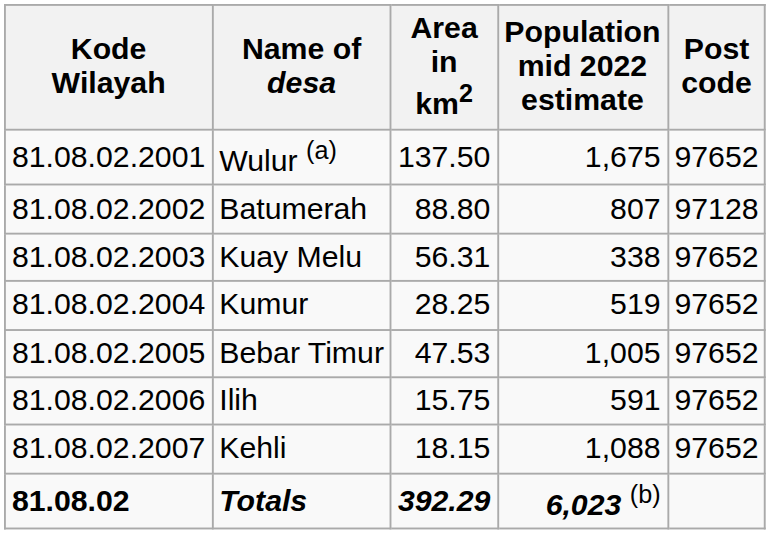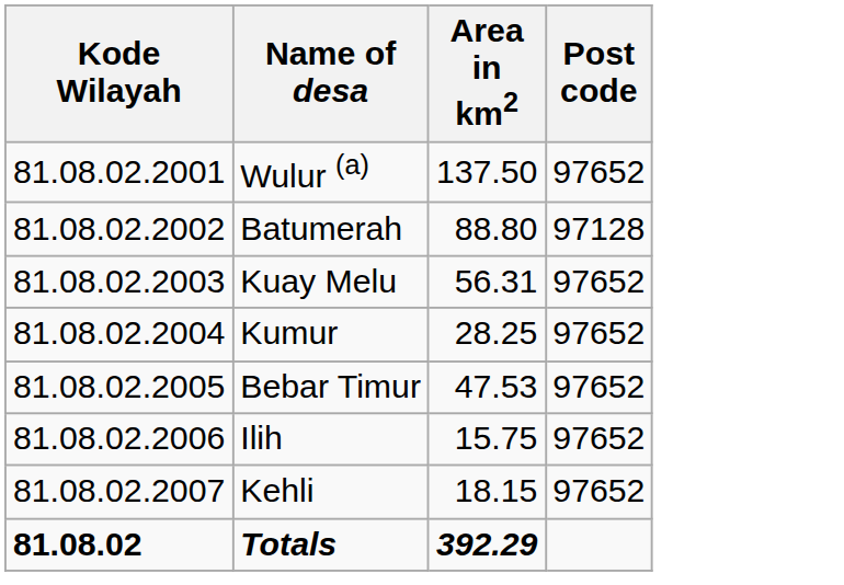 <table class="wikitable">
 <tr>
 <th>Kode <br>Wilayah</th>
 <th>Name of <br> <em>desa</em></th>
 <th>Area <br>in <br>km<sup>2</sup></th>
-<th>Population<br>mid 2022<br>estimate</th>
 <th>Post<br>code</th>
 </tr>
 <tr>
 <td>81.08.02.2001</td>
 <td>Wulur <sup>(a)</sup></td>
 <td align="right">137.50</td>
-<td align="right">1,675</td>
 <td>97652</td>
 </tr>
 <tr>
 <td>81.08.02.2002</td>
 <td>Batumerah</td>
 <td align="right">88.80</td>
-<td align="right">807</td>
 <td>97128</td>
 </tr>
 <tr>
 <td>81.08.02.2003</td>
 <td>Kuay Melu</td>
 <td align="right">56.31</td>
-<td align="right">338</td>
 <td>97652</td>
 </tr>
 <tr>
 <td>81.08.02.2004</td>
 <td>Kumur</td>
 <td align="right">28.25</td>
-<td align="right">519</td>
 <td>97652</td>
 </tr>
 <tr>
 <td>81.08.02.2005</td>
 <td>Bebar Timur</td>
 <td align="right">47.53</td>
-<td align="right">1,005</td>
 <td>97652</td>
 </tr>
 <tr>
 <td>81.08.02.2006</td>
 <td>Ilih</td>
 <td align="right">15.75</td>
-<td align="right">591</td>
 <td>97652</td>
 </tr>
 <tr>
 <td>81.08.02.2007</td>
 <td>Kehli</td>
 <td align="right">18.15</td>
-<td align="right">1,088</td>
 <td>97652</td>
 </tr>
 <tr>
 <td><strong>81.08.02</strong></td>
 <td><strong><em>Totals</em></strong></td>
 <td align="right"><strong><em>392.29</em></strong></td>
-<td align="right"><strong><em>6,023</em></strong> <sup>(b)</sup></td>
 <td></td>
 </tr>
 </table>
